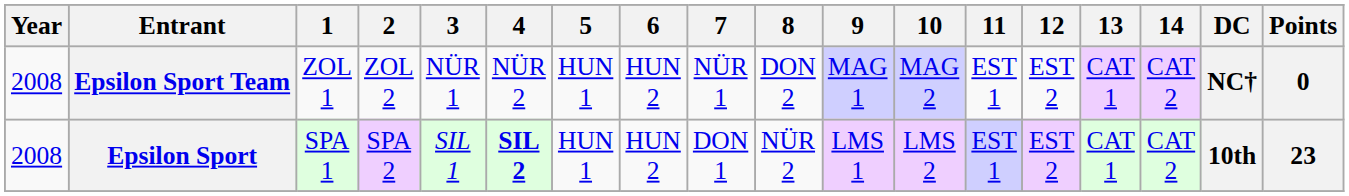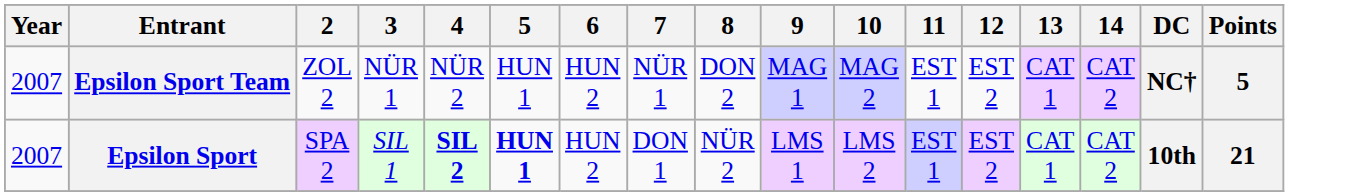 <table class="wikitable" style="text-align:center; font-size:85%">
 <tr>
 <th>Year</th>
 <th>Entrant</th>
-<th>1</th>
 <th>2</th>
 <th>3</th>
 <th>4</th>
 <th>5</th>
 <th>6</th>
 <th>7</th>
 <th>8</th>
 <th>9</th>
 <th>10</th>
 <th>11</th>
 <th>12</th>
 <th>13</th>
 <th>14</th>
 <th>DC</th>
 <th>Points</th>
 </tr>
 <tr>
-<td><a href='#'>2008</a></td>
+<td><a href='#'>2007</a></td>
 <th nowrap><a href='#'>Epsilon Sport Team</a></th>
-<td style="background:#;"><a href='#'>ZOL<br>1</a></td>
 <td style="background:#;"><a href='#'>ZOL<br>2</a></td>
 <td style="background:#;"><a href='#'>NÜR<br>1</a></td>
 <td style="background:#;"><a href='#'>NÜR<br>2</a></td>
 <td style="background:#;"><a href='#'>HUN<br>1</a></td>
 <td style="background:#;"><a href='#'>HUN<br>2</a></td>
 <td style="background:#;"><a href='#'>NÜR<br>1</a></td>
 <td style="background:#;"><a href='#'>DON<br>2</a></td>
 <td style="background:#cfcfff;"><a href='#'>MAG<br>1</a><br></td>
 <td style="background:#cfcfff;"><a href='#'>MAG<br>2</a><br></td>
 <td style="background:#;"><a href='#'>EST<br>1</a></td>
 <td style="background:#;"><a href='#'>EST<br>2</a></td>
 <td style="background:#efcfff;"><a href='#'>CAT<br>1</a><br></td>
 <td style="background:#efcfff;"><a href='#'>CAT<br>2</a><br></td>
 <th>NC†</th>
-<th>0</th>
+<th>5</th>
 </tr>
 <tr>
-<td><a href='#'>2008</a></td>
+<td><a href='#'>2007</a></td>
 <th nowrap><a href='#'>Epsilon Sport</a></th>
-<td style="background:#dfffdf;"><a href='#'>SPA<br>1</a><br></td>
 <td style="background:#efcfff;"><a href='#'>SPA<br>2</a><br></td>
 <td style="background:#dfffdf;"><em><a href='#'>SIL<br>1</a></em><br></td>
 <td style="background:#dfffdf;"><strong><a href='#'>SIL<br>2</a><br></strong></td>
-<td style="background:#;"><a href='#'>HUN<br>1</a></td>
+<td style="background:#;"><strong><a href='#'>HUN<br>1</a></strong></td>
 <td style="background:#;"><a href='#'>HUN<br>2</a></td>
 <td style="background:#;"><a href='#'>DON<br>1</a></td>
 <td style="background:#;"><a href='#'>NÜR<br>2</a></td>
 <td style="background:#efcfff;"><a href='#'>LMS<br>1</a><br></td>
 <td style="background:#efcfff;"><a href='#'>LMS<br>2</a><br></td>
 <td style="background:#cfcfff;"><a href='#'>EST<br>1</a><br></td>
 <td style="background:#efcfff;"><a href='#'>EST<br>2</a><br></td>
 <td style="background:#dfffdf;"><a href='#'>CAT<br>1</a><br></td>
 <td style="background:#dfffdf;"><a href='#'>CAT<br>2</a><br></td>
 <th>10th</th>
-<th>23</th>
+<th>21</th>
 </tr>
 </table>
